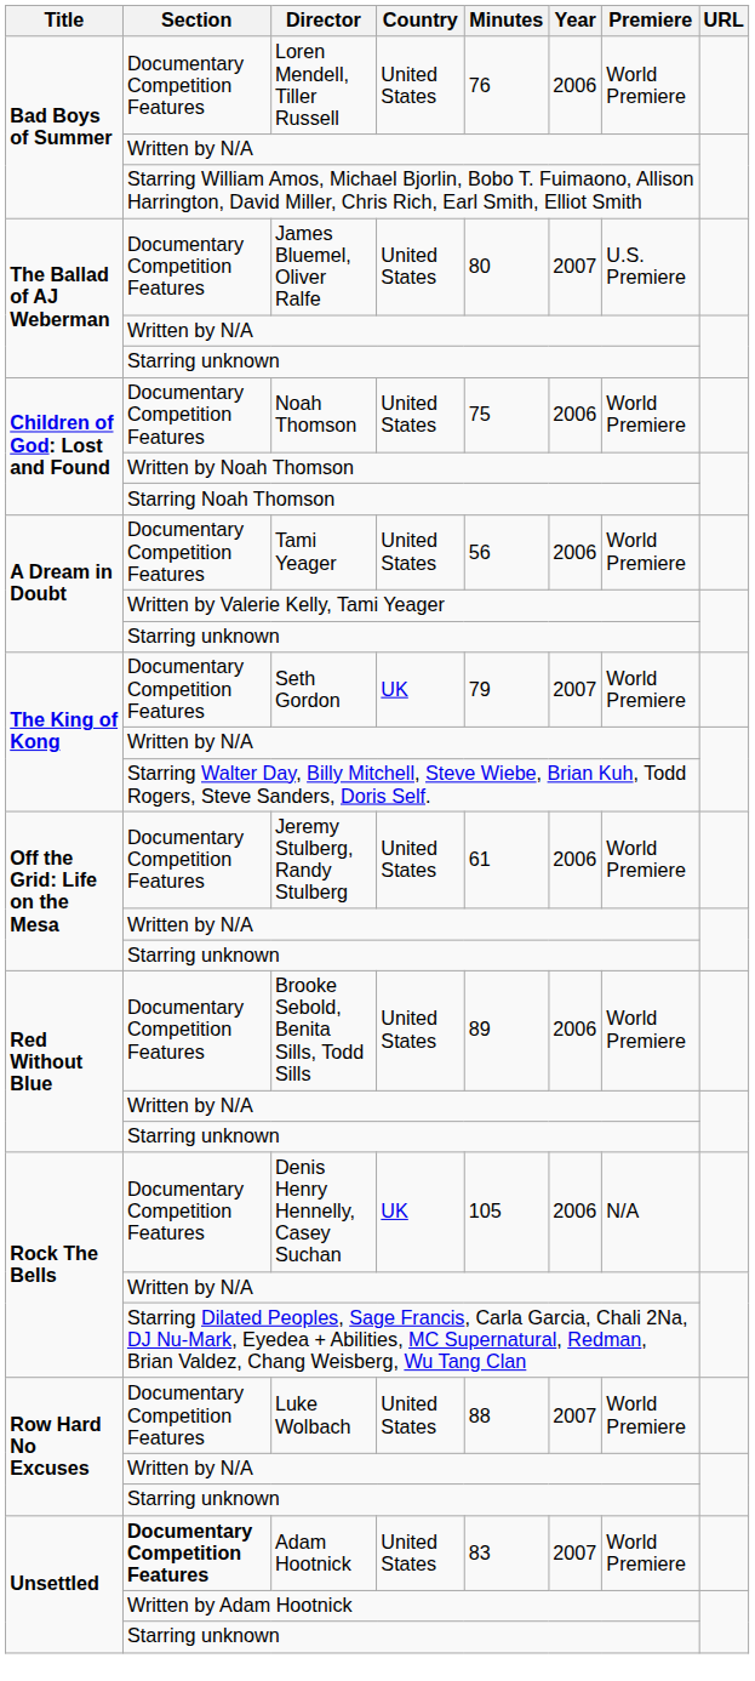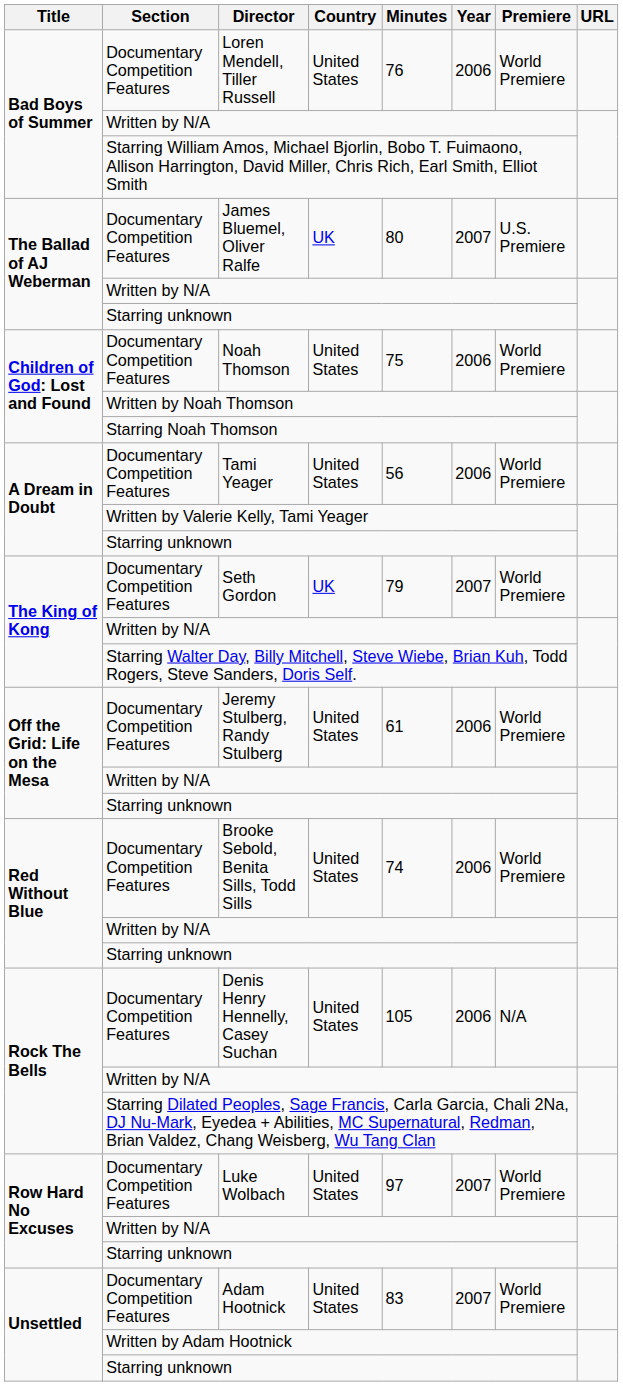 <table class="wikitable" style="text-align:left" div style="font-size:85%">
 <tr bgcolor="#ffffff">
 <th>Title</th>
 <th>Section</th>
 <th>Director</th>
 <th>Country</th>
 <th>Minutes</th>
 <th>Year</th>
 <th>Premiere</th>
 <th>URL</th>
 </tr>
 <tr>
 <td rowspan="3"><strong>Bad Boys of Summer</strong></td>
 <td>Documentary Competition Features</td>
 <td>Loren Mendell, Tiller Russell</td>
 <td>United States</td>
 <td>76</td>
 <td>2006</td>
 <td>World Premiere</td>
 <td> </td>
 </tr>
 <tr>
 <td colspan="6">Written by N/A</td>
 </tr>
 <tr>
 <td colspan="6">Starring William Amos, Michael Bjorlin, Bobo T. Fuimaono, Allison Harrington, David Miller, Chris Rich, Earl Smith, Elliot Smith</td>
 </tr>
 <tr>
 <td rowspan="3"><strong>The Ballad of AJ Weberman</strong></td>
 <td>Documentary Competition Features</td>
 <td>James Bluemel, Oliver Ralfe</td>
-<td>United States</td>
+<td><a href='#'>UK</a></td>
 <td>80</td>
 <td>2007</td>
 <td>U.S. Premiere</td>
 <td> </td>
 </tr>
 <tr>
 <td colspan="6">Written by N/A</td>
 </tr>
 <tr>
 <td colspan="6">Starring unknown</td>
 </tr>
 <tr>
 <td rowspan="3"><strong><a href='#'>Children of God</a>: Lost and Found</strong></td>
 <td>Documentary Competition Features</td>
 <td>Noah Thomson</td>
 <td>United States</td>
 <td>75</td>
 <td>2006</td>
 <td>World Premiere</td>
 <td> </td>
 </tr>
 <tr>
 <td colspan="6">Written by Noah Thomson</td>
 </tr>
 <tr>
 <td colspan="6">Starring Noah Thomson</td>
 </tr>
 <tr>
 <td rowspan="3"><strong>A Dream in Doubt</strong></td>
 <td>Documentary Competition Features</td>
 <td>Tami Yeager</td>
 <td>United States</td>
 <td>56</td>
 <td>2006</td>
 <td>World Premiere</td>
 <td> </td>
 </tr>
 <tr>
 <td colspan="6">Written by Valerie Kelly, Tami Yeager</td>
 </tr>
 <tr>
 <td colspan="6">Starring unknown</td>
 </tr>
 <tr>
 <td rowspan="3"><strong><a href='#'>The King of Kong</a></strong></td>
 <td>Documentary Competition Features</td>
 <td>Seth Gordon</td>
 <td><a href='#'>UK</a></td>
 <td>79</td>
 <td>2007</td>
 <td>World Premiere</td>
 <td> </td>
 </tr>
 <tr>
 <td colspan="6">Written by N/A</td>
 </tr>
 <tr>
 <td colspan="6">Starring <a href='#'>Walter Day</a>, <a href='#'>Billy Mitchell</a>, <a href='#'>Steve Wiebe</a>, <a href='#'>Brian Kuh</a>, Todd Rogers, Steve Sanders, <a href='#'>Doris Self</a>.</td>
 </tr>
 <tr>
 <td rowspan="3"><strong>Off the Grid: Life on the Mesa</strong></td>
 <td>Documentary Competition Features</td>
 <td>Jeremy Stulberg, Randy Stulberg</td>
 <td>United States</td>
 <td>61</td>
 <td>2006</td>
 <td>World Premiere</td>
 <td> </td>
 </tr>
 <tr>
 <td colspan="6">Written by N/A</td>
 </tr>
 <tr>
 <td colspan="6">Starring unknown</td>
 </tr>
 <tr>
 <td rowspan="3"><strong>Red Without Blue</strong></td>
 <td>Documentary Competition Features</td>
 <td>Brooke Sebold, Benita Sills, Todd Sills</td>
 <td>United States</td>
-<td>89</td>
+<td>74</td>
 <td>2006</td>
 <td>World Premiere</td>
 <td> </td>
 </tr>
 <tr>
 <td colspan="6">Written by N/A</td>
 </tr>
 <tr>
 <td colspan="6">Starring unknown</td>
 </tr>
 <tr>
 <td rowspan="3"><strong>Rock The Bells</strong></td>
 <td>Documentary Competition Features</td>
 <td>Denis Henry Hennelly, Casey Suchan</td>
-<td><a href='#'>UK</a></td>
+<td>United States</td>
 <td>105</td>
 <td>2006</td>
 <td>N/A</td>
 <td> </td>
 </tr>
 <tr>
 <td colspan="6">Written by N/A</td>
 </tr>
 <tr>
 <td colspan="6">Starring <a href='#'>Dilated Peoples</a>, <a href='#'>Sage Francis</a>, Carla Garcia, Chali 2Na, <a href='#'>DJ Nu-Mark</a>, Eyedea + Abilities, <a href='#'>MC Supernatural</a>, <a href='#'>Redman</a>, Brian Valdez, Chang Weisberg, <a href='#'>Wu Tang Clan</a></td>
 </tr>
 <tr>
 <td rowspan="3"><strong>Row Hard No Excuses</strong></td>
 <td>Documentary Competition Features</td>
 <td>Luke Wolbach</td>
 <td>United States</td>
-<td>88</td>
+<td>97</td>
 <td>2007</td>
 <td>World Premiere</td>
 <td> </td>
 </tr>
 <tr>
 <td colspan="6">Written by N/A</td>
 </tr>
 <tr>
 <td colspan="6">Starring unknown</td>
 </tr>
 <tr>
 <td rowspan="3"><strong>Unsettled</strong></td>
-<td><strong>Documentary Competition Features</strong></td>
+<td>Documentary Competition Features</td>
 <td>Adam Hootnick</td>
 <td>United States</td>
 <td>83</td>
 <td>2007</td>
 <td>World Premiere</td>
 <td> </td>
 </tr>
 <tr>
 <td colspan="6">Written by Adam Hootnick</td>
 </tr>
 <tr>
 <td colspan="6">Starring unknown</td>
 </tr>
 </table>
